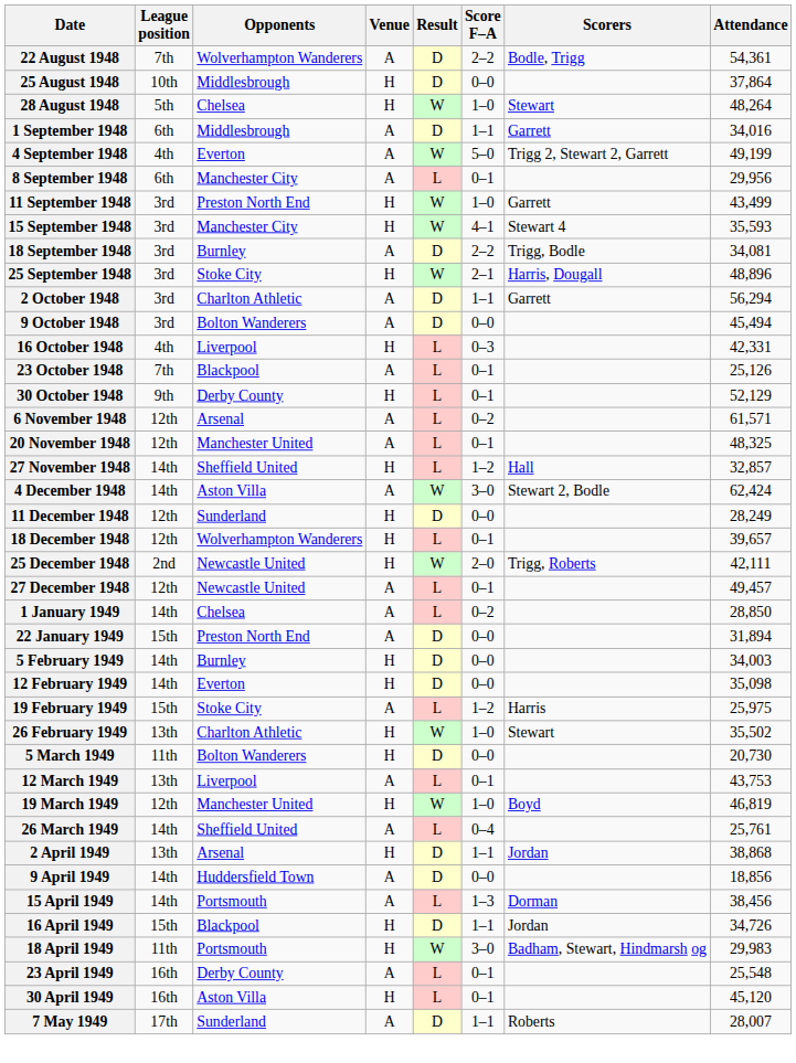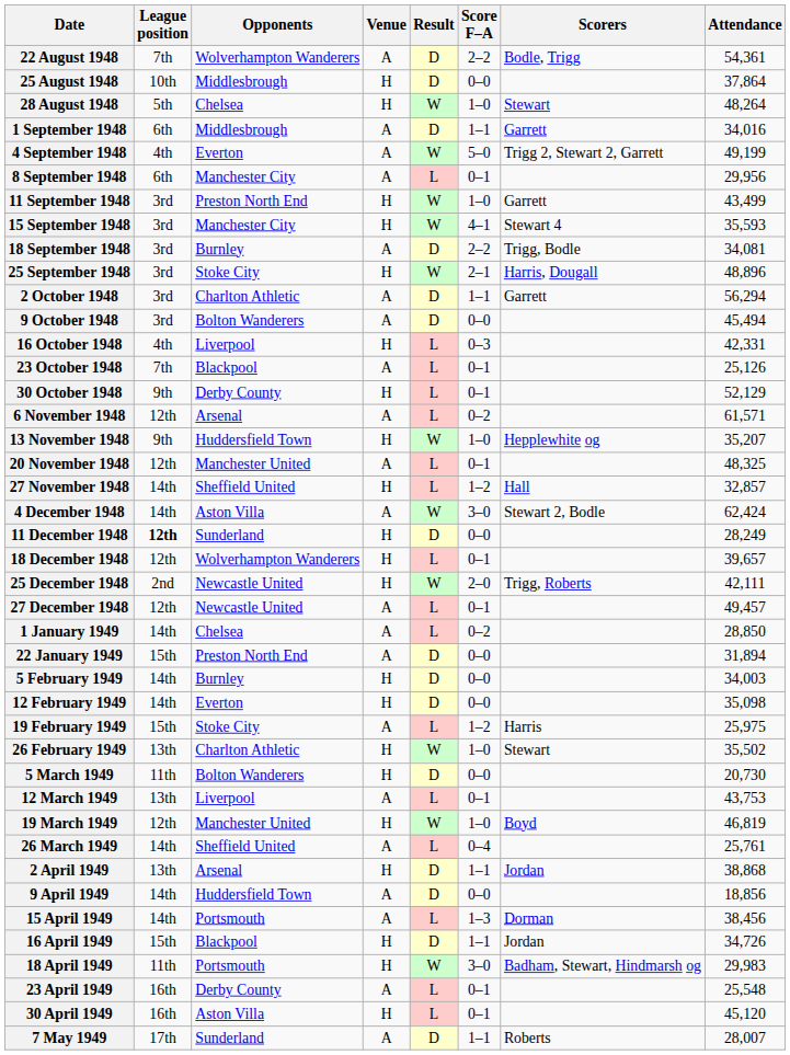 <table class="wikitable plainrowheaders" style="text-align:center">
 <tr>
 <th scope="col">Date</th>
 <th scope="col">League<br>position</th>
 <th scope="col">Opponents</th>
 <th scope="col">Venue</th>
 <th scope="col">Result</th>
 <th scope="col">Score<br>F–A</th>
 <th scope="col">Scorers</th>
 <th scope="col">Attendance</th>
 </tr>
 <tr>
 <th scope="row">22 August 1948</th>
 <td>7th</td>
 <td align="left"><a href='#'>Wolverhampton Wanderers</a></td>
 <td>A</td>
 <td style=background:#ffc>D</td>
 <td>2–2</td>
 <td align="left"><a href='#'>Bodle</a>, <a href='#'>Trigg</a></td>
 <td>54,361</td>
 </tr>
 <tr>
 <th scope="row">25 August 1948</th>
 <td>10th</td>
 <td align="left"><a href='#'>Middlesbrough</a></td>
 <td>H</td>
 <td style=background:#ffc>D</td>
 <td>0–0</td>
 <td></td>
 <td>37,864</td>
 </tr>
 <tr>
 <th scope="row">28 August 1948</th>
 <td>5th</td>
 <td align="left"><a href='#'>Chelsea</a></td>
 <td>H</td>
 <td style=background:#cfc>W</td>
 <td>1–0</td>
 <td align="left"><a href='#'>Stewart</a></td>
 <td>48,264</td>
 </tr>
 <tr>
 <th scope="row">1 September 1948</th>
 <td>6th</td>
 <td align="left"><a href='#'>Middlesbrough</a></td>
 <td>A</td>
 <td style=background:#ffc>D</td>
 <td>1–1</td>
 <td align="left"><a href='#'>Garrett</a></td>
 <td>34,016</td>
 </tr>
 <tr>
 <th scope="row">4 September 1948</th>
 <td>4th</td>
 <td align="left"><a href='#'>Everton</a></td>
 <td>A</td>
 <td style=background:#cfc>W</td>
 <td>5–0</td>
 <td align="left">Trigg 2, Stewart 2, Garrett</td>
 <td>49,199</td>
 </tr>
 <tr>
 <th scope="row">8 September 1948</th>
 <td>6th</td>
 <td align="left"><a href='#'>Manchester City</a></td>
 <td>A</td>
 <td style=background:#fcc>L</td>
 <td>0–1</td>
 <td></td>
 <td>29,956</td>
 </tr>
 <tr>
 <th scope="row">11 September 1948</th>
 <td>3rd</td>
 <td align="left"><a href='#'>Preston North End</a></td>
 <td>H</td>
 <td style=background:#cfc>W</td>
 <td>1–0</td>
 <td align="left">Garrett</td>
 <td>43,499</td>
 </tr>
 <tr>
 <th scope="row">15 September 1948</th>
 <td>3rd</td>
 <td align="left"><a href='#'>Manchester City</a></td>
 <td>H</td>
 <td style=background:#cfc>W</td>
 <td>4–1</td>
 <td align="left">Stewart 4</td>
 <td>35,593</td>
 </tr>
 <tr>
 <th scope="row">18 September 1948</th>
 <td>3rd</td>
 <td align="left"><a href='#'>Burnley</a></td>
 <td>A</td>
 <td style=background:#ffc>D</td>
 <td>2–2</td>
 <td align="left">Trigg, Bodle</td>
 <td>34,081</td>
 </tr>
 <tr>
 <th scope="row">25 September 1948</th>
 <td>3rd</td>
 <td align="left"><a href='#'>Stoke City</a></td>
 <td>H</td>
 <td style=background:#cfc>W</td>
 <td>2–1</td>
 <td align="left"><a href='#'>Harris</a>, <a href='#'>Dougall</a></td>
 <td>48,896</td>
 </tr>
 <tr>
 <th scope="row">2 October 1948</th>
 <td>3rd</td>
 <td align="left"><a href='#'>Charlton Athletic</a></td>
 <td>A</td>
 <td style=background:#ffc>D</td>
 <td>1–1</td>
 <td align="left">Garrett</td>
 <td>56,294</td>
 </tr>
 <tr>
 <th scope="row">9 October 1948</th>
 <td>3rd</td>
 <td align="left"><a href='#'>Bolton Wanderers</a></td>
 <td>A</td>
 <td style=background:#ffc>D</td>
 <td>0–0</td>
 <td></td>
 <td>45,494</td>
 </tr>
 <tr>
 <th scope="row">16 October 1948</th>
 <td>4th</td>
 <td align="left"><a href='#'>Liverpool</a></td>
 <td>H</td>
 <td style=background:#fcc>L</td>
 <td>0–3</td>
 <td></td>
 <td>42,331</td>
 </tr>
 <tr>
 <th scope="row">23 October 1948</th>
 <td>7th</td>
 <td align="left"><a href='#'>Blackpool</a></td>
 <td>A</td>
 <td style=background:#fcc>L</td>
 <td>0–1</td>
 <td></td>
 <td>25,126</td>
 </tr>
 <tr>
 <th scope="row">30 October 1948</th>
 <td>9th</td>
 <td align="left"><a href='#'>Derby County</a></td>
 <td>H</td>
 <td style=background:#fcc>L</td>
 <td>0–1</td>
 <td></td>
 <td>52,129</td>
 </tr>
 <tr>
 <th scope="row">6 November 1948</th>
 <td>12th</td>
 <td align="left"><a href='#'>Arsenal</a></td>
 <td>A</td>
 <td style=background:#fcc>L</td>
 <td>0–2</td>
 <td></td>
 <td>61,571</td>
 </tr>
 <tr>
+<th scope="row">13 November 1948</th>
+<td>9th</td>
+<td align="left"><a href='#'>Huddersfield Town</a></td>
+<td>H</td>
+<td style=background:#cfc>W</td>
+<td>1–0</td>
+<td align="left"><a href='#'>Hepplewhite</a> <a href='#'>og</a></td>
+<td>35,207</td>
+</tr>
+<tr>
 <th scope="row">20 November 1948</th>
 <td>12th</td>
 <td align="left"><a href='#'>Manchester United</a></td>
 <td>A</td>
 <td style=background:#fcc>L</td>
 <td>0–1</td>
 <td></td>
 <td>48,325</td>
 </tr>
 <tr>
 <th scope="row">27 November 1948</th>
 <td>14th</td>
 <td align="left"><a href='#'>Sheffield United</a></td>
 <td>H</td>
 <td style=background:#fcc>L</td>
 <td>1–2</td>
 <td align="left"><a href='#'>Hall</a></td>
 <td>32,857</td>
 </tr>
 <tr>
 <th scope="row">4 December 1948</th>
 <td>14th</td>
 <td align="left"><a href='#'>Aston Villa</a></td>
 <td>A</td>
 <td style=background:#cfc>W</td>
 <td>3–0</td>
 <td align="left">Stewart 2, Bodle</td>
 <td>62,424</td>
 </tr>
 <tr>
 <th scope="row">11 December 1948</th>
-<td>12th</td>
+<td><strong>12th</strong></td>
 <td align="left"><a href='#'>Sunderland</a></td>
 <td>H</td>
 <td style=background:#ffc>D</td>
 <td>0–0</td>
 <td></td>
 <td>28,249</td>
 </tr>
 <tr>
 <th scope="row">18 December 1948</th>
 <td>12th</td>
 <td align="left"><a href='#'>Wolverhampton Wanderers</a></td>
 <td>H</td>
 <td style=background:#fcc>L</td>
 <td>0–1</td>
 <td></td>
 <td>39,657</td>
 </tr>
 <tr>
 <th scope="row">25 December 1948</th>
 <td>2nd</td>
 <td align="left"><a href='#'>Newcastle United</a></td>
 <td>H</td>
 <td style=background:#cfc>W</td>
 <td>2–0</td>
 <td align="left">Trigg, <a href='#'>Roberts</a></td>
 <td>42,111</td>
 </tr>
 <tr>
 <th scope="row">27 December 1948</th>
 <td>12th</td>
 <td align="left"><a href='#'>Newcastle United</a></td>
 <td>A</td>
 <td style=background:#fcc>L</td>
 <td>0–1</td>
 <td></td>
 <td>49,457</td>
 </tr>
 <tr>
 <th scope="row">1 January 1949</th>
 <td>14th</td>
 <td align="left"><a href='#'>Chelsea</a></td>
 <td>A</td>
 <td style=background:#fcc>L</td>
 <td>0–2</td>
 <td></td>
 <td>28,850</td>
 </tr>
 <tr>
 <th scope="row">22 January 1949</th>
 <td>15th</td>
 <td align="left"><a href='#'>Preston North End</a></td>
 <td>A</td>
 <td style=background:#ffc>D</td>
 <td>0–0</td>
 <td></td>
 <td>31,894</td>
 </tr>
 <tr>
 <th scope="row">5 February 1949</th>
 <td>14th</td>
 <td align="left"><a href='#'>Burnley</a></td>
 <td>H</td>
 <td style=background:#ffc>D</td>
 <td>0–0</td>
 <td></td>
 <td>34,003</td>
 </tr>
 <tr>
 <th scope="row">12 February 1949</th>
 <td>14th</td>
 <td align="left"><a href='#'>Everton</a></td>
 <td>H</td>
 <td style=background:#ffc>D</td>
 <td>0–0</td>
 <td></td>
 <td>35,098</td>
 </tr>
 <tr>
 <th scope="row">19 February 1949</th>
 <td>15th</td>
 <td align="left"><a href='#'>Stoke City</a></td>
 <td>A</td>
 <td style=background:#fcc>L</td>
 <td>1–2</td>
 <td align="left">Harris</td>
 <td>25,975</td>
 </tr>
 <tr>
 <th scope="row">26 February 1949</th>
 <td>13th</td>
 <td align="left"><a href='#'>Charlton Athletic</a></td>
 <td>H</td>
 <td style=background:#cfc>W</td>
 <td>1–0</td>
 <td align="left">Stewart</td>
 <td>35,502</td>
 </tr>
 <tr>
 <th scope="row">5 March 1949</th>
 <td>11th</td>
 <td align="left"><a href='#'>Bolton Wanderers</a></td>
 <td>H</td>
 <td style=background:#ffc>D</td>
 <td>0–0</td>
 <td></td>
 <td>20,730</td>
 </tr>
 <tr>
 <th scope="row">12 March 1949</th>
 <td>13th</td>
 <td align="left"><a href='#'>Liverpool</a></td>
 <td>A</td>
 <td style=background:#fcc>L</td>
 <td>0–1</td>
 <td></td>
 <td>43,753</td>
 </tr>
 <tr>
 <th scope="row">19 March 1949</th>
 <td>12th</td>
 <td align="left"><a href='#'>Manchester United</a></td>
 <td>H</td>
 <td style=background:#cfc>W</td>
 <td>1–0</td>
 <td align="left"><a href='#'>Boyd</a></td>
 <td>46,819</td>
 </tr>
 <tr>
 <th scope="row">26 March 1949</th>
 <td>14th</td>
 <td align="left"><a href='#'>Sheffield United</a></td>
 <td>A</td>
 <td style=background:#fcc>L</td>
 <td>0–4</td>
 <td></td>
 <td>25,761</td>
 </tr>
 <tr>
 <th scope="row">2 April 1949</th>
 <td>13th</td>
 <td align="left"><a href='#'>Arsenal</a></td>
 <td>H</td>
 <td style=background:#ffc>D</td>
 <td>1–1</td>
 <td align="left"><a href='#'>Jordan</a></td>
 <td>38,868</td>
 </tr>
 <tr>
 <th scope="row">9 April 1949</th>
 <td>14th</td>
 <td align="left"><a href='#'>Huddersfield Town</a></td>
 <td>A</td>
 <td style=background:#ffc>D</td>
 <td>0–0</td>
 <td></td>
 <td>18,856</td>
 </tr>
 <tr>
 <th scope="row">15 April 1949</th>
 <td>14th</td>
 <td align="left"><a href='#'>Portsmouth</a></td>
 <td>A</td>
 <td style=background:#fcc>L</td>
 <td>1–3</td>
 <td align="left"><a href='#'>Dorman</a></td>
 <td>38,456</td>
 </tr>
 <tr>
 <th scope="row">16 April 1949</th>
 <td>15th</td>
 <td align="left"><a href='#'>Blackpool</a></td>
 <td>H</td>
 <td style=background:#ffc>D</td>
 <td>1–1</td>
 <td align="left">Jordan</td>
 <td>34,726</td>
 </tr>
 <tr>
 <th scope="row">18 April 1949</th>
 <td>11th</td>
 <td align="left"><a href='#'>Portsmouth</a></td>
 <td>H</td>
 <td style=background:#cfc>W</td>
 <td>3–0</td>
 <td align="left"><a href='#'>Badham</a>, Stewart, <a href='#'>Hindmarsh</a> <a href='#'>og</a></td>
 <td>29,983</td>
 </tr>
 <tr>
 <th scope="row">23 April 1949</th>
 <td>16th</td>
 <td align="left"><a href='#'>Derby County</a></td>
 <td>A</td>
 <td style=background:#fcc>L</td>
 <td>0–1</td>
 <td></td>
 <td>25,548</td>
 </tr>
 <tr>
 <th scope="row">30 April 1949</th>
 <td>16th</td>
 <td align="left"><a href='#'>Aston Villa</a></td>
 <td>H</td>
 <td style=background:#fcc>L</td>
 <td>0–1</td>
 <td></td>
 <td>45,120</td>
 </tr>
 <tr>
 <th scope="row">7 May 1949</th>
 <td>17th</td>
 <td align="left"><a href='#'>Sunderland</a></td>
 <td>A</td>
 <td style=background:#ffc>D</td>
 <td>1–1</td>
 <td align="left">Roberts</td>
 <td>28,007</td>
 </tr>
 </table>
